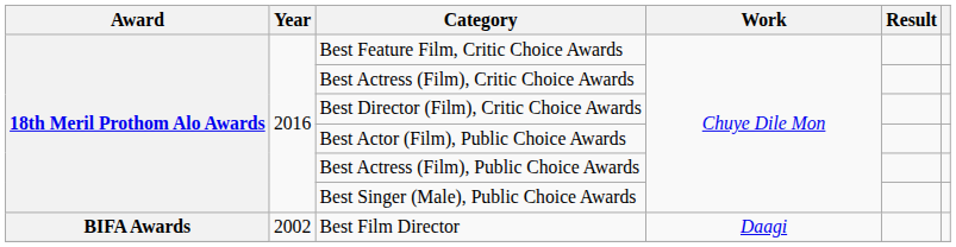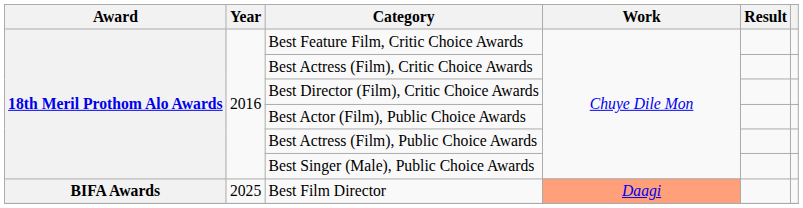 <table class="wikitable sortable plainrowheaders">
 <tr>
 <th scope="col">Award</th>
 <th scope="col">Year</th>
 <th scope="col">Category</th>
 <th scope="col">Work</th>
 <th scope="col">Result</th>
 <th scope="col" class="unsortable"></th>
 </tr>
 <tr>
 <th scope="row" rowspan="6"><a href='#'>18th Meril Prothom Alo Awards</a></th>
 <td rowspan="6" style="text-align:center;">2016</td>
 <td>Best Feature Film, Critic Choice Awards</td>
 <td rowspan=6 style="text-align: center; width: 25%;"><em><a href='#'>Chuye Dile Mon</a></em></td>
 <td></td>
 <td></td>
 </tr>
 <tr>
 <td>Best Actress (Film), Critic Choice Awards</td>
 <td></td>
 <td></td>
 </tr>
 <tr>
 <td>Best Director (Film), Critic Choice Awards</td>
 <td></td>
 <td></td>
 </tr>
 <tr>
 <td>Best Actor (Film), Public Choice Awards</td>
 <td></td>
 <td></td>
 </tr>
 <tr>
 <td>Best Actress (Film), Public Choice Awards</td>
 <td></td>
 <td></td>
 </tr>
 <tr>
 <td>Best Singer (Male), Public Choice Awards</td>
 <td></td>
 <td></td>
 </tr>
 <tr>
 <th scope="row">BIFA Awards</th>
-<td style="text-align: center;">2002</td>
+<td style="text-align: center;">2025</td>
 <td>Best Film Director</td>
-<td style="text-align: center;"><em><a href='#'>Daagi</a></em></td>
+<td style="background: lightsalmon; text-align: center;"><em><a href='#'>Daagi</a></em></td>
 <td></td>
 <td></td>
 </tr>
 <tr>
 </tr>
 <tr>
 </tr>
 </table>
